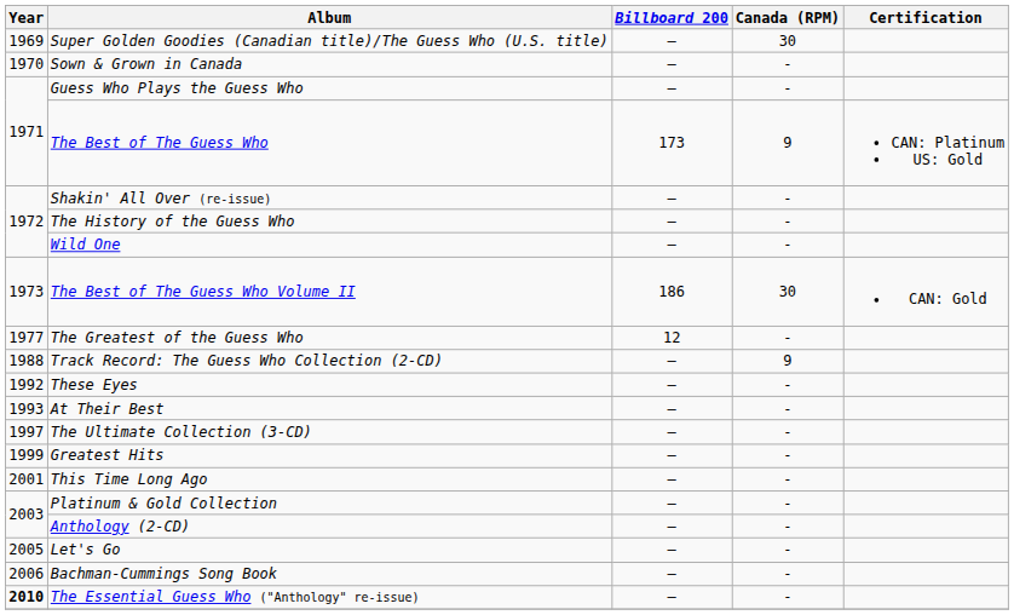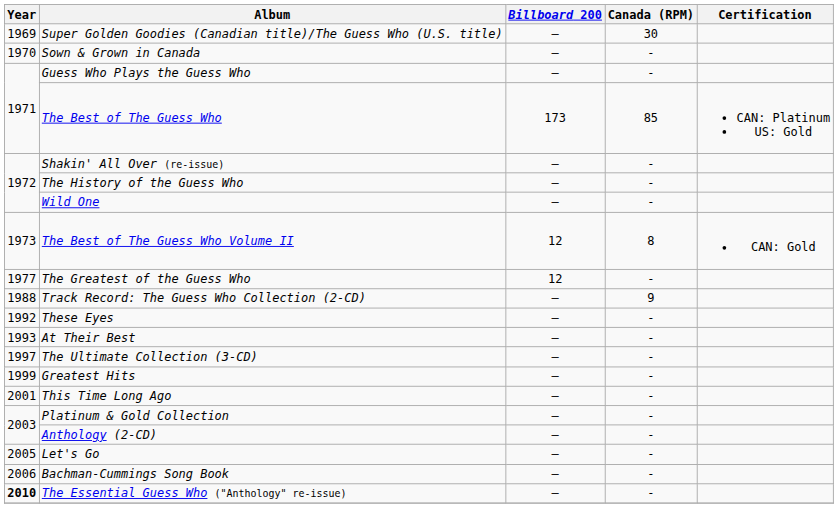 <table class="wikitable" style=text-align:center;>
 <tr>
 <th>Year</th>
 <th>Album</th>
 <th><a href='#'><em>Billboard</em> 200</a></th>
 <th>Canada (RPM)</th>
 <th>Certification</th>
 </tr>
 <tr>
 <td rowspan="1">1969</td>
 <td align=left><em>Super Golden Goodies (Canadian title)/The Guess Who (U.S. title)</em></td>
 <td>–</td>
 <td>30</td>
 <td></td>
 </tr>
 <tr>
 <td rowspan="1">1970</td>
 <td align=left><em>Sown & Grown in Canada</em></td>
 <td>–</td>
 <td>-</td>
 <td></td>
 </tr>
 <tr>
 <td rowspan="2">1971</td>
 <td align=left><em>Guess Who Plays the Guess Who</em></td>
 <td>–</td>
 <td>-</td>
 <td></td>
 </tr>
 <tr>
 <td align=left><em><a href='#'>The Best of The Guess Who</a></em></td>
 <td>173</td>
-<td>9</td>
+<td>85</td>
 <td><br><ul><li>CAN: Platinum</li><li>US: Gold</li></ul></td>
 </tr>
 <tr>
 <td rowspan="3">1972</td>
 <td align=left><em>Shakin' All Over</em> <small>(re-issue)</small></td>
 <td>–</td>
 <td>-</td>
 <td></td>
 </tr>
 <tr>
 <td align=left><em>The History of the Guess Who</em></td>
 <td>–</td>
 <td>-</td>
 <td></td>
 </tr>
 <tr>
 <td align=left><em><a href='#'>Wild One</a></em></td>
 <td>–</td>
 <td>-</td>
 <td></td>
 </tr>
 <tr>
 <td rowspan="1">1973</td>
 <td align=left><em><a href='#'>The Best of The Guess Who Volume II</a></em></td>
-<td>186</td>
-<td>30</td>
+<td>12</td>
+<td>8</td>
 <td><br><ul><li>CAN: Gold</li></ul></td>
 </tr>
 <tr>
 <td rowspan="1">1977</td>
 <td align=left><em>The Greatest of the Guess Who</em></td>
 <td>12</td>
 <td>-</td>
 <td></td>
 </tr>
 <tr>
 <td rowspan="1">1988</td>
 <td align=left><em>Track Record: The Guess Who Collection (2-CD)</em></td>
 <td>–</td>
 <td>9</td>
 <td></td>
 </tr>
 <tr>
 <td rowspan="1">1992</td>
 <td align=left><em>These Eyes</em></td>
 <td>–</td>
 <td>-</td>
 <td></td>
 </tr>
 <tr>
 <td rowspan="1">1993</td>
 <td align=left><em>At Their Best</em></td>
 <td>–</td>
 <td>-</td>
 <td></td>
 </tr>
 <tr>
 <td rowspan="1">1997</td>
 <td align=left><em>The Ultimate Collection (3-CD)</em></td>
 <td>–</td>
 <td>-</td>
 <td></td>
 </tr>
 <tr>
 <td rowspan="1">1999</td>
 <td align=left><em>Greatest Hits</em></td>
 <td>–</td>
 <td>-</td>
 <td></td>
 </tr>
 <tr>
 <td rowspan="1">2001</td>
 <td align=left><em>This Time Long Ago</em></td>
 <td>–</td>
 <td>-</td>
 <td></td>
 </tr>
 <tr>
 <td rowspan="2">2003</td>
 <td align=left><em>Platinum & Gold Collection</em></td>
 <td>–</td>
 <td>-</td>
 <td></td>
 </tr>
 <tr>
 <td align=left><em><a href='#'>Anthology</a> (2-CD)</em></td>
 <td>–</td>
 <td>-</td>
 <td></td>
 </tr>
 <tr>
 <td rowspan="1">2005</td>
 <td align=left><em>Let's Go</em></td>
 <td>–</td>
 <td>-</td>
 <td></td>
 </tr>
 <tr>
 <td rowspan="1">2006</td>
 <td align=left><em>Bachman-Cummings Song Book</em></td>
 <td>–</td>
 <td>-</td>
 <td></td>
 </tr>
 <tr>
 <td rowspan="1"><strong>2010</strong></td>
 <td align=left><em><a href='#'>The Essential Guess Who</a></em> <small>("Anthology" re-issue)</small></td>
 <td>–</td>
 <td>-</td>
 <td></td>
 </tr>
 <tr>
 </tr>
 </table>
